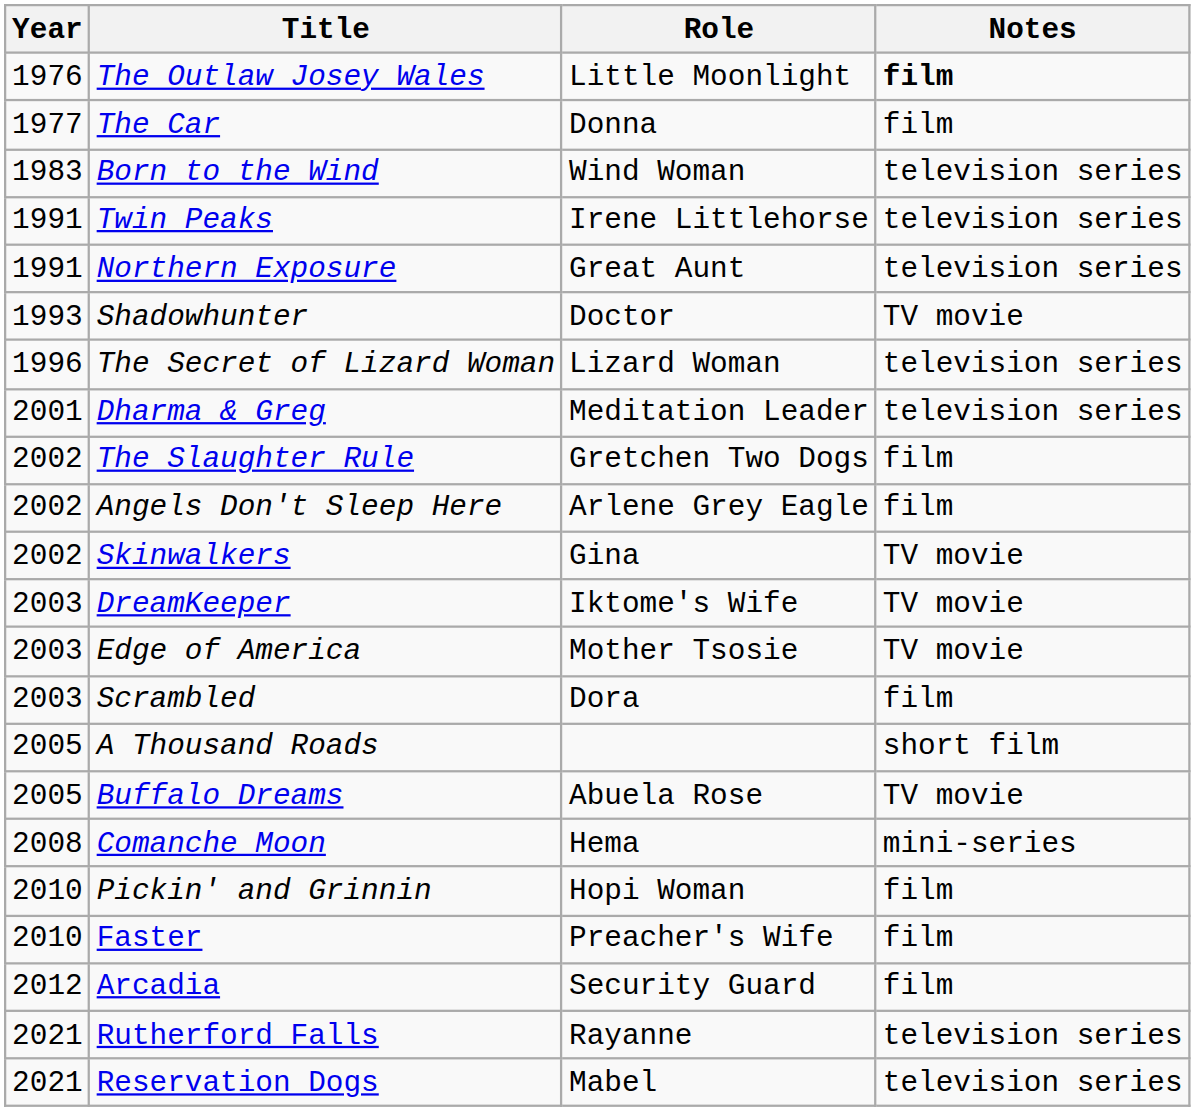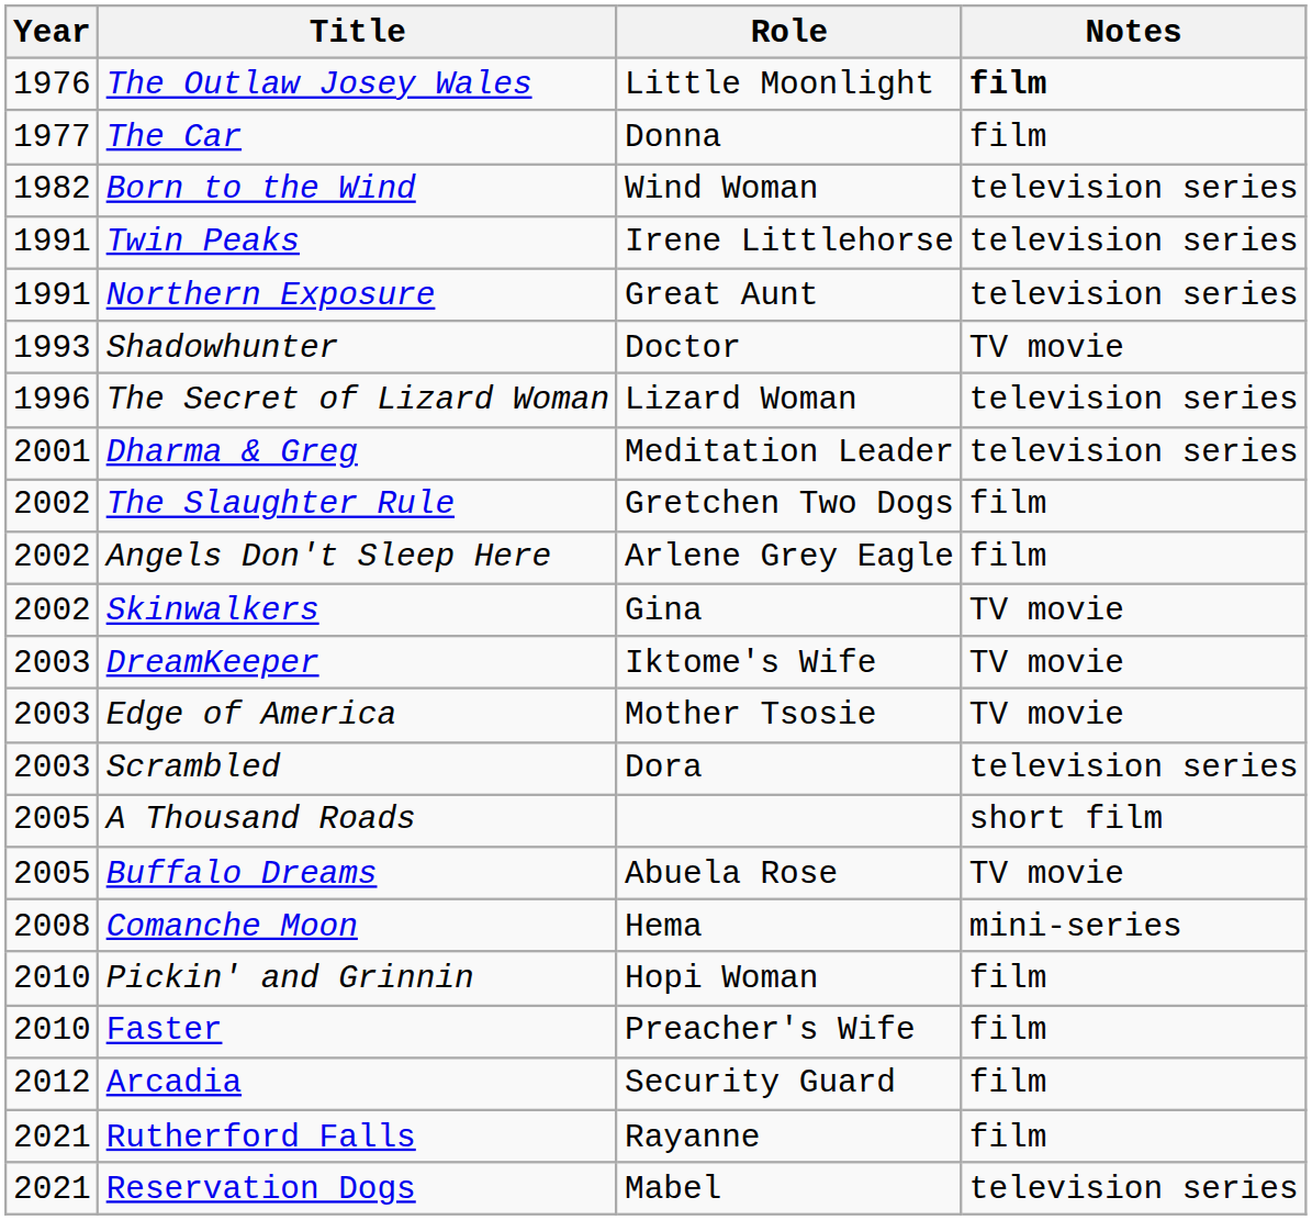 <table class="wikitable">
 <tr>
 <th>Year</th>
 <th>Title</th>
 <th>Role</th>
 <th>Notes</th>
 </tr>
 <tr>
 <td>1976</td>
 <td><em><a href='#'>The Outlaw Josey Wales</a></em></td>
 <td>Little Moonlight</td>
 <td><strong>film</strong></td>
 </tr>
 <tr>
 <td>1977</td>
 <td><em><a href='#'>The Car</a></em></td>
 <td>Donna</td>
 <td>film</td>
 </tr>
 <tr>
-<td>1983</td>
+<td>1982</td>
 <td><em><a href='#'>Born to the Wind</a></em></td>
 <td>Wind Woman</td>
 <td>television series</td>
 </tr>
 <tr>
 <td>1991</td>
 <td><em><a href='#'>Twin Peaks</a></em></td>
 <td>Irene Littlehorse</td>
 <td>television series</td>
 </tr>
 <tr>
 <td>1991</td>
 <td><em><a href='#'>Northern Exposure</a></em></td>
 <td>Great Aunt</td>
 <td>television series</td>
 </tr>
 <tr>
 <td>1993</td>
 <td><em>Shadowhunter</em></td>
 <td>Doctor</td>
 <td>TV movie</td>
 </tr>
 <tr>
 <td>1996</td>
 <td><em>The Secret of Lizard Woman</em></td>
 <td>Lizard Woman</td>
 <td>television series</td>
 </tr>
 <tr>
 <td>2001</td>
 <td><em><a href='#'>Dharma & Greg</a></em></td>
 <td>Meditation Leader</td>
 <td>television series</td>
 </tr>
 <tr>
 <td>2002</td>
 <td><em><a href='#'>The Slaughter Rule</a></em></td>
 <td>Gretchen Two Dogs</td>
 <td>film</td>
 </tr>
 <tr>
 <td>2002</td>
 <td><em>Angels Don't Sleep Here</em></td>
 <td>Arlene Grey Eagle</td>
 <td>film</td>
 </tr>
 <tr>
 <td>2002</td>
 <td><em><a href='#'>Skinwalkers</a></em></td>
 <td>Gina</td>
 <td>TV movie</td>
 </tr>
 <tr>
 <td>2003</td>
 <td><em><a href='#'>DreamKeeper</a></em></td>
 <td>Iktome's Wife</td>
 <td>TV movie</td>
 </tr>
 <tr>
 <td>2003</td>
 <td><em>Edge of America</em></td>
 <td>Mother Tsosie</td>
 <td>TV movie</td>
 </tr>
 <tr>
 <td>2003</td>
 <td><em>Scrambled</em></td>
 <td>Dora</td>
-<td>film</td>
+<td>television series</td>
 </tr>
 <tr>
 <td>2005</td>
 <td><em>A Thousand Roads</em></td>
 <td></td>
 <td>short film</td>
 </tr>
 <tr>
 <td>2005</td>
 <td><em><a href='#'>Buffalo Dreams</a></em></td>
 <td>Abuela Rose</td>
 <td>TV movie</td>
 </tr>
 <tr>
 <td>2008</td>
 <td><em><a href='#'>Comanche Moon</a></em></td>
 <td>Hema</td>
 <td>mini-series</td>
 </tr>
 <tr>
 <td>2010</td>
 <td><em>Pickin' and Grinnin<strong></td>
 <td>Hopi Woman</td>
 <td>film</td>
 </tr>
 <tr>
 <td>2010</td>
 <td></em><a href='#'>Faster</a><em></td>
 <td>Preacher's Wife</td>
 <td>film</td>
 </tr>
 <tr>
 <td>2012</td>
 <td></em><a href='#'>Arcadia</a><em></td>
 <td>Security Guard</td>
 <td>film</td>
 </tr>
 <tr>
 <td>2021</td>
 <td></em><a href='#'>Rutherford Falls</a><em></td>
 <td>Rayanne</td>
-<td>television series</td>
+<td>film</td>
 </tr>
 <tr>
 <td>2021</td>
 <td></em><a href='#'>Reservation Dogs</a><em></td>
 <td>Mabel</td>
 <td>television series</td>
 </tr>
 </table>
